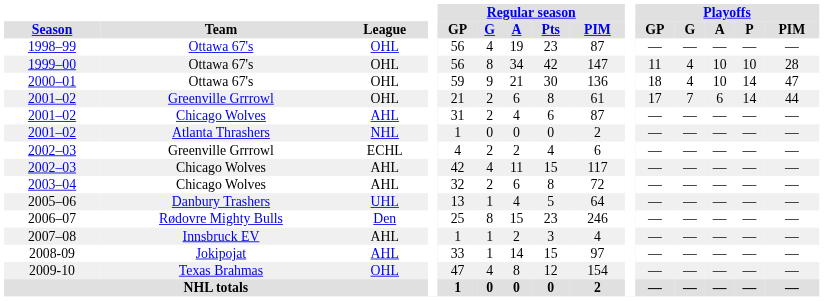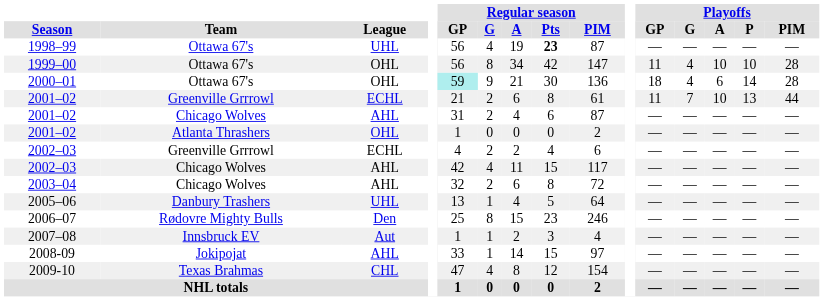 <table BORDER="0" CELLPADDING="1" CELLSPACING="0" width="75%" style="text-align:center">
 <tr bgcolor="#e0e0e0">
 <th colspan="3" bgcolor="#ffffff"> </th>
 <th rowspan="99" bgcolor="#ffffff"> </th>
 <th colspan="5"><a href='#'>Regular season</a></th>
 <th rowspan="99" bgcolor="#ffffff"> </th>
 <th colspan="5"><a href='#'>Playoffs</a></th>
 </tr>
 <tr bgcolor="#e0e0e0">
 <th ALIGN="center"><a href='#'>Season</a></th>
 <th ALIGN="center">Team</th>
 <th ALIGN="center">League</th>
 <th ALIGN="center">GP</th>
 <th ALIGN="center"><a href='#'>G</a></th>
 <th ALIGN="center"><a href='#'>A</a></th>
 <th ALIGN="center"><a href='#'>Pts</a></th>
 <th ALIGN="center"><a href='#'>PIM</a></th>
 <th ALIGN="center">GP</th>
 <th ALIGN="center">G</th>
 <th ALIGN="center">A</th>
 <th ALIGN="center">P</th>
 <th ALIGN="center">PIM</th>
 </tr>
 <tr ALIGN="center">
 <td ALIGN="center"><a href='#'>1998–99</a></td>
 <td ALIGN="center"><a href='#'>Ottawa 67's</a></td>
-<td ALIGN="center"><a href='#'>OHL</a></td>
+<td ALIGN="center"><a href='#'>UHL</a></td>
 <td ALIGN="center">56</td>
 <td ALIGN="center">4</td>
 <td ALIGN="center">19</td>
-<td ALIGN="center">23</td>
+<td ALIGN="center"><strong>23</strong></td>
 <td ALIGN="center">87</td>
 <td ALIGN="center">—</td>
 <td ALIGN="center">—</td>
 <td ALIGN="center">—</td>
 <td ALIGN="center">—</td>
 <td ALIGN="center">—</td>
 </tr>
 <tr ALIGN="center"  bgcolor="#f0f0f0">
 <td ALIGN="center"><a href='#'>1999–00</a></td>
 <td ALIGN="center">Ottawa 67's</td>
 <td ALIGN="center">OHL</td>
 <td ALIGN="center">56</td>
 <td ALIGN="center">8</td>
 <td ALIGN="center">34</td>
 <td ALIGN="center">42</td>
 <td ALIGN="center">147</td>
 <td ALIGN="center">11</td>
 <td ALIGN="center">4</td>
 <td ALIGN="center">10</td>
 <td ALIGN="center">10</td>
 <td ALIGN="center">28</td>
 </tr>
 <tr ALIGN="center">
 <td ALIGN="center"><a href='#'>2000–01</a></td>
 <td ALIGN="center">Ottawa 67's</td>
 <td ALIGN="center">OHL</td>
-<td ALIGN="center">59</td>
+<td ALIGN="center" style="background: paleturquoise;">59</td>
 <td ALIGN="center">9</td>
 <td ALIGN="center">21</td>
 <td ALIGN="center">30</td>
 <td ALIGN="center">136</td>
 <td ALIGN="center">18</td>
 <td ALIGN="center">4</td>
-<td ALIGN="center">10</td>
+<td ALIGN="center">6</td>
 <td ALIGN="center">14</td>
-<td ALIGN="center">47</td>
+<td ALIGN="center">28</td>
 </tr>
 <tr ALIGN="center"  bgcolor="#f0f0f0">
 <td ALIGN="center"><a href='#'>2001–02</a></td>
 <td ALIGN="center"><a href='#'>Greenville Grrrowl</a></td>
-<td ALIGN="center">OHL</td>
+<td ALIGN="center"><a href='#'>ECHL</a></td>
 <td ALIGN="center">21</td>
 <td ALIGN="center">2</td>
 <td ALIGN="center">6</td>
 <td ALIGN="center">8</td>
 <td ALIGN="center">61</td>
-<td ALIGN="center">17</td>
+<td ALIGN="center">11</td>
 <td ALIGN="center">7</td>
-<td ALIGN="center">6</td>
-<td ALIGN="center">14</td>
+<td ALIGN="center">10</td>
+<td ALIGN="center">13</td>
 <td ALIGN="center">44</td>
 </tr>
 <tr ALIGN="center">
 <td ALIGN="center"><a href='#'>2001–02</a></td>
 <td ALIGN="center"><a href='#'>Chicago Wolves</a></td>
 <td ALIGN="center"><a href='#'>AHL</a></td>
 <td ALIGN="center">31</td>
 <td ALIGN="center">2</td>
 <td ALIGN="center">4</td>
 <td ALIGN="center">6</td>
 <td ALIGN="center">87</td>
 <td ALIGN="center">—</td>
 <td ALIGN="center">—</td>
 <td ALIGN="center">—</td>
 <td ALIGN="center">—</td>
 <td ALIGN="center">—</td>
 </tr>
 <tr ALIGN="center"  bgcolor="#f0f0f0">
 <td ALIGN="center"><a href='#'>2001–02</a></td>
 <td ALIGN="center"><a href='#'>Atlanta Thrashers</a></td>
-<td ALIGN="center"><a href='#'>NHL</a></td>
+<td ALIGN="center"><a href='#'>OHL</a></td>
 <td ALIGN="center">1</td>
 <td ALIGN="center">0</td>
 <td ALIGN="center">0</td>
 <td ALIGN="center">0</td>
 <td ALIGN="center">2</td>
 <td ALIGN="center">—</td>
 <td ALIGN="center">—</td>
 <td ALIGN="center">—</td>
 <td ALIGN="center">—</td>
 <td ALIGN="center">—</td>
 </tr>
 <tr ALIGN="center">
 <td ALIGN="center"><a href='#'>2002–03</a></td>
 <td ALIGN="center">Greenville Grrrowl</td>
 <td ALIGN="center">ECHL</td>
 <td ALIGN="center">4</td>
 <td ALIGN="center">2</td>
 <td ALIGN="center">2</td>
 <td ALIGN="center">4</td>
 <td ALIGN="center">6</td>
 <td ALIGN="center">—</td>
 <td ALIGN="center">—</td>
 <td ALIGN="center">—</td>
 <td ALIGN="center">—</td>
 <td ALIGN="center">—</td>
 </tr>
 <tr ALIGN="center"  bgcolor="#f0f0f0">
 <td ALIGN="center"><a href='#'>2002–03</a></td>
 <td ALIGN="center">Chicago Wolves</td>
 <td ALIGN="center">AHL</td>
 <td ALIGN="center">42</td>
 <td ALIGN="center">4</td>
 <td ALIGN="center">11</td>
 <td ALIGN="center">15</td>
 <td ALIGN="center">117</td>
 <td ALIGN="center">—</td>
 <td ALIGN="center">—</td>
 <td ALIGN="center">—</td>
 <td ALIGN="center">—</td>
 <td ALIGN="center">—</td>
 </tr>
 <tr ALIGN="center">
 <td ALIGN="center"><a href='#'>2003–04</a></td>
 <td ALIGN="center">Chicago Wolves</td>
 <td ALIGN="center">AHL</td>
 <td ALIGN="center">32</td>
 <td ALIGN="center">2</td>
 <td ALIGN="center">6</td>
 <td ALIGN="center">8</td>
 <td ALIGN="center">72</td>
 <td ALIGN="center">—</td>
 <td ALIGN="center">—</td>
 <td ALIGN="center">—</td>
 <td ALIGN="center">—</td>
 <td ALIGN="center">—</td>
 </tr>
 <tr ALIGN="center"  bgcolor="#f0f0f0">
 <td ALIGN="center">2005–06</td>
 <td ALIGN="center"><a href='#'>Danbury Trashers</a></td>
 <td ALIGN="center"><a href='#'>UHL</a></td>
 <td ALIGN="center">13</td>
 <td ALIGN="center">1</td>
 <td ALIGN="center">4</td>
 <td ALIGN="center">5</td>
 <td ALIGN="center">64</td>
 <td ALIGN="center">—</td>
 <td ALIGN="center">—</td>
 <td ALIGN="center">—</td>
 <td ALIGN="center">—</td>
 <td ALIGN="center">—</td>
 </tr>
 <tr ALIGN="center">
 <td ALIGN="center">2006–07</td>
 <td ALIGN="center"><a href='#'>Rødovre Mighty Bulls</a></td>
 <td ALIGN="center"><a href='#'>Den</a></td>
 <td ALIGN="center">25</td>
 <td ALIGN="center">8</td>
 <td ALIGN="center">15</td>
 <td ALIGN="center">23</td>
 <td ALIGN="center">246</td>
 <td ALIGN="center">—</td>
 <td ALIGN="center">—</td>
 <td ALIGN="center">—</td>
 <td ALIGN="center">—</td>
 <td ALIGN="center">—</td>
 </tr>
 <tr ALIGN="center" bgcolor="#f0f0f0">
 <td ALIGN="center">2007–08</td>
 <td ALIGN="center"><a href='#'>Innsbruck EV</a></td>
-<td ALIGN="center">AHL</td>
+<td ALIGN="center"><a href='#'>Aut</a></td>
 <td ALIGN="center">1</td>
 <td ALIGN="center">1</td>
 <td ALIGN="center">2</td>
 <td ALIGN="center">3</td>
 <td ALIGN="center">4</td>
 <td ALIGN="center">—</td>
 <td ALIGN="center">—</td>
 <td ALIGN="center">—</td>
 <td ALIGN="center">—</td>
 <td ALIGN="center">—</td>
 </tr>
 <tr ALIGN="center">
 <td ALIGN="center">2008-09</td>
 <td ALIGN="center"><a href='#'>Jokipojat</a></td>
 <td ALIGN="center"><a href='#'>AHL</a></td>
 <td ALIGN="center">33</td>
 <td ALIGN="center">1</td>
 <td ALIGN="center">14</td>
 <td ALIGN="center">15</td>
 <td ALIGN="center">97</td>
 <td ALIGN="center">—</td>
 <td ALIGN="center">—</td>
 <td ALIGN="center">—</td>
 <td ALIGN="center">—</td>
 <td ALIGN="center">—</td>
 </tr>
 <tr ALIGN="center" bgcolor="#f0f0f0">
 <td ALIGN="center">2009-10</td>
 <td ALIGN="center"><a href='#'>Texas Brahmas</a></td>
-<td ALIGN="center"><a href='#'>OHL</a></td>
+<td ALIGN="center"><a href='#'>CHL</a></td>
 <td ALIGN="center">47</td>
 <td ALIGN="center">4</td>
 <td ALIGN="center">8</td>
 <td ALIGN="center">12</td>
 <td ALIGN="center">154</td>
 <td ALIGN="center">—</td>
 <td ALIGN="center">—</td>
 <td ALIGN="center">—</td>
 <td ALIGN="center">—</td>
 <td ALIGN="center">—</td>
 </tr>
 <tr ALIGN="center">
 </tr>
 <tr ALIGN="center" bgcolor="#e0e0e0">
 <th colspan="3">NHL totals</th>
 <th ALIGN="center">1</th>
 <th ALIGN="center">0</th>
 <th ALIGN="center">0</th>
 <th ALIGN="center">0</th>
 <th ALIGN="center">2</th>
 <th ALIGN="center">—</th>
 <th ALIGN="center">—</th>
 <th ALIGN="center">—</th>
 <th ALIGN="center">—</th>
 <th ALIGN="center">—</th>
 </tr>
 </table>
